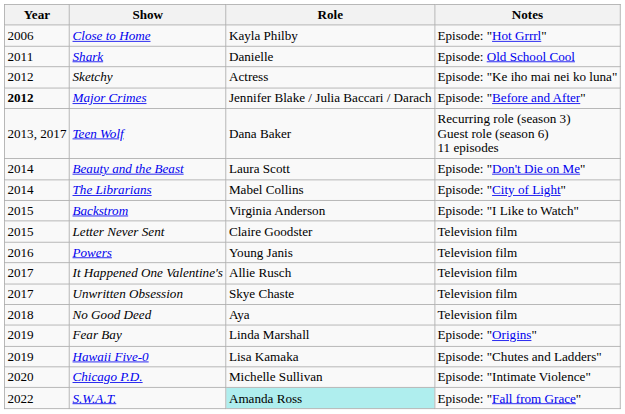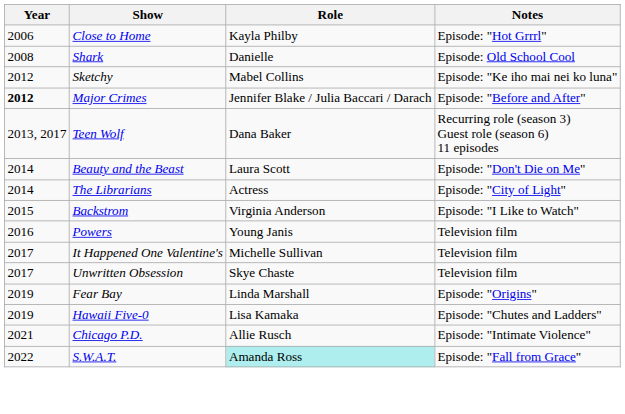 <table class="wikitable sortable" >
 <tr>
 <th>Year</th>
 <th>Show</th>
 <th>Role</th>
 <th>Notes</th>
 </tr>
 <tr>
 <td>2006</td>
 <td><em><a href='#'>Close to Home</a></em></td>
 <td>Kayla Philby</td>
 <td>Episode: "<a href='#'>Hot Grrrl</a>"</td>
 </tr>
 <tr>
-<td>2011</td>
+<td>2008</td>
 <td><em><a href='#'>Shark</a></em></td>
 <td>Danielle</td>
 <td>Episode: <a href='#'>Old School Cool</a></td>
 </tr>
 <tr>
 <td>2012</td>
 <td><em>Sketchy</em></td>
-<td>Actress</td>
+<td>Mabel Collins</td>
 <td>Episode: "Ke iho mai nei ko luna"</td>
 </tr>
 <tr>
 <td><strong>2012</strong></td>
 <td><em><a href='#'>Major Crimes</a></em></td>
 <td>Jennifer Blake / Julia Baccari / Darach</td>
 <td>Episode: "<a href='#'>Before and After</a>"</td>
 </tr>
 <tr>
 <td>2013, 2017</td>
 <td><em><a href='#'>Teen Wolf</a></em></td>
 <td>Dana Baker</td>
 <td>Recurring role (season 3)<br>Guest role (season 6)<br>11 episodes</td>
 </tr>
 <tr>
 <td>2014</td>
 <td><em><a href='#'>Beauty and the Beast</a></em></td>
 <td>Laura Scott</td>
 <td>Episode: "<a href='#'>Don't Die on Me</a>"</td>
 </tr>
 <tr>
 <td>2014</td>
 <td><em><a href='#'>The Librarians</a></em></td>
-<td>Mabel Collins</td>
+<td>Actress</td>
 <td>Episode: "<a href='#'>City of Light</a>"</td>
 </tr>
 <tr>
 <td>2015</td>
 <td><em><a href='#'>Backstrom</a></em></td>
 <td>Virginia Anderson</td>
 <td>Episode: "I Like to Watch"</td>
-</tr>
-<tr>
-<td>2015</td>
-<td><em>Letter Never Sent</em></td>
-<td>Claire Goodster</td>
-<td>Television film</td>
 </tr>
 <tr>
 <td>2016</td>
 <td><em><a href='#'>Powers</a></em></td>
 <td>Young Janis</td>
 <td>Television film</td>
 </tr>
 <tr>
 <td>2017</td>
 <td><em>It Happened One Valentine's</em></td>
-<td>Allie Rusch</td>
+<td>Michelle Sullivan</td>
 <td>Television film</td>
 </tr>
 <tr>
 <td>2017</td>
 <td><em>Unwritten Obsession</em></td>
 <td>Skye Chaste</td>
-<td>Television film</td>
-</tr>
-<tr>
-<td>2018</td>
-<td><em>No Good Deed</em></td>
-<td>Aya</td>
 <td>Television film</td>
 </tr>
 <tr>
 <td>2019</td>
 <td><em>Fear Bay</em></td>
 <td>Linda Marshall</td>
 <td>Episode: "<a href='#'>Origins</a>"</td>
 </tr>
 <tr>
 <td>2019</td>
 <td><em><a href='#'>Hawaii Five-0</a></em></td>
 <td>Lisa Kamaka</td>
 <td>Episode: "Chutes and Ladders"</td>
 </tr>
 <tr>
-<td>2020</td>
+<td>2021</td>
 <td><em><a href='#'>Chicago P.D.</a></em></td>
-<td>Michelle Sullivan</td>
+<td>Allie Rusch</td>
 <td>Episode: "Intimate Violence"</td>
 </tr>
 <tr>
 <td>2022</td>
 <td><em><a href='#'>S.W.A.T.</a></em></td>
 <td style="background: paleturquoise;">Amanda Ross</td>
 <td>Episode: "<a href='#'>Fall from Grace</a>"</td>
 </tr>
 </table>
